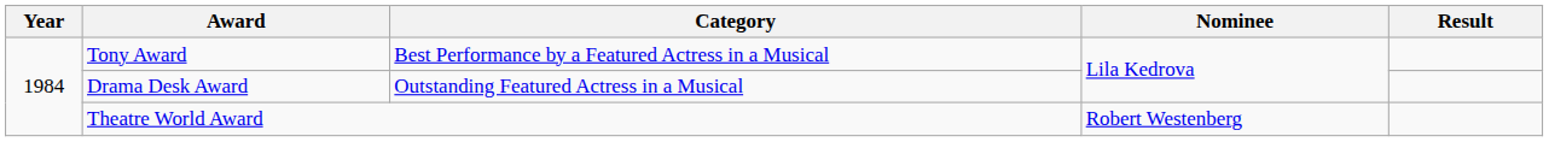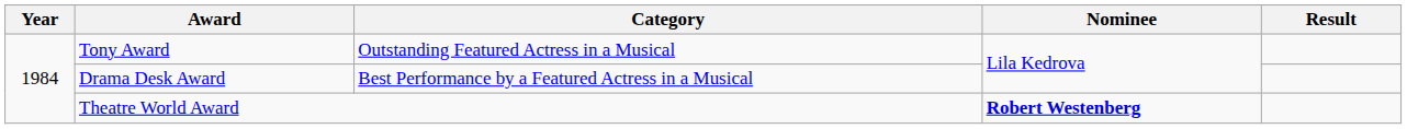 <table class="wikitable" width="95%">
 <tr>
 <th width="5%">Year</th>
 <th width="20%">Award</th>
 <th width="45%">Category</th>
 <th width="20%">Nominee</th>
 <th width="10%">Result</th>
 </tr>
 <tr>
 <td rowspan="3" align="center">1984</td>
 <td><a href='#'>Tony Award</a></td>
-<td><a href='#'>Best Performance by a Featured Actress in a Musical</a></td>
+<td><a href='#'>Outstanding Featured Actress in a Musical</a></td>
 <td rowspan="2"><a href='#'>Lila Kedrova</a></td>
 <td></td>
 </tr>
 <tr>
 <td><a href='#'>Drama Desk Award</a></td>
-<td><a href='#'>Outstanding Featured Actress in a Musical</a></td>
+<td><a href='#'>Best Performance by a Featured Actress in a Musical</a></td>
 <td></td>
 </tr>
 <tr>
 <td colspan="2"><a href='#'>Theatre World Award</a></td>
-<td><a href='#'>Robert Westenberg</a></td>
+<td><strong><a href='#'>Robert Westenberg</a></strong></td>
 <td></td>
 </tr>
 </table>
